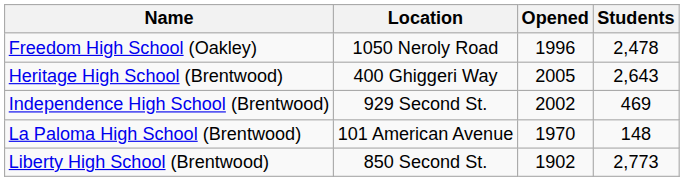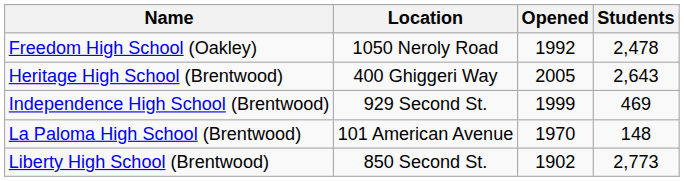 <table class="wikitable sortable"  style=text-align:center>
 <tr>
 <th>Name</th>
 <th>Location</th>
 <th>Opened</th>
 <th>Students</th>
 </tr>
 <tr>
 <td style=text-align:left><a href='#'>Freedom High School</a> (Oakley)</td>
 <td>1050 Neroly Road</td>
-<td>1996</td>
+<td>1992</td>
 <td>2,478</td>
 </tr>
 <tr>
 <td style=text-align:left><a href='#'>Heritage High School</a> (Brentwood)</td>
 <td>400 Ghiggeri Way</td>
 <td>2005</td>
 <td>2,643</td>
 </tr>
 <tr>
 <td style=text-align:left><a href='#'>Independence High School</a> (Brentwood)</td>
 <td>929 Second St.</td>
-<td>2002</td>
+<td>1999</td>
 <td>469</td>
 </tr>
 <tr>
 <td style=text-align:left><a href='#'>La Paloma High School</a> (Brentwood)</td>
 <td>101 American Avenue</td>
 <td>1970</td>
 <td>148</td>
 </tr>
 <tr>
 <td style=text-align:left><a href='#'>Liberty High School</a> (Brentwood)</td>
 <td>850 Second St.</td>
 <td>1902</td>
 <td>2,773</td>
 </tr>
 </table>
